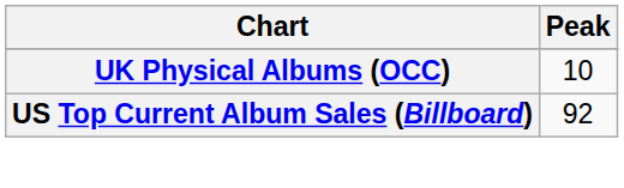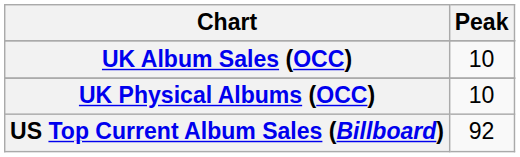 <table class="wikitable sortable plainrowheaders" style="text-align:center">
 <tr>
 <th scope="col">Chart</th>
 <th scope="col">Peak</th>
 </tr>
 <tr>
+</tr>
+<tr>
+<th scope="row"><a href='#'>UK Album Sales</a> (<a href='#'>OCC</a>)</th>
+<td>10</td>
 </tr>
 <tr>
 </tr>
 <tr>
 </tr>
 <tr>
 <th scope="row"><a href='#'>UK Physical Albums</a> (<a href='#'>OCC</a>)</th>
 <td>10</td>
 </tr>
 <tr>
 <th scope="row">US <a href='#'>Top Current Album Sales</a> (<em><a href='#'>Billboard</a></em>)</th>
 <td>92</td>
 </tr>
 </table>
